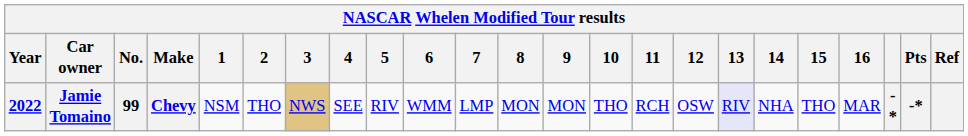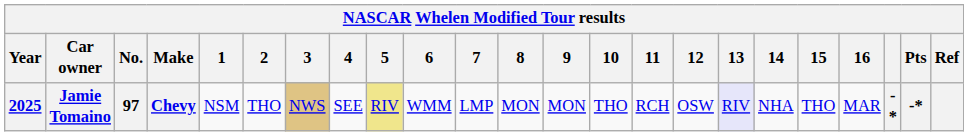 <table class="wikitable" style="text-align:center; font-size:75%">
 <tr>
 <th colspan=38><a href='#'>NASCAR</a> <a href='#'>Whelen Modified Tour</a> results</th>
 </tr>
 <tr>
 <th>Year</th>
 <th>Car owner</th>
 <th>No.</th>
 <th>Make</th>
 <th>1</th>
 <th>2</th>
 <th>3</th>
 <th>4</th>
 <th>5</th>
 <th>6</th>
 <th>7</th>
 <th>8</th>
 <th>9</th>
 <th>10</th>
 <th>11</th>
 <th>12</th>
 <th>13</th>
 <th>14</th>
 <th>15</th>
 <th>16</th>
 <th></th>
 <th>Pts</th>
 <th>Ref</th>
 </tr>
 <tr>
-<th><a href='#'>2022</a></th>
+<th><a href='#'>2025</a></th>
 <th><a href='#'>Jamie Tomaino</a></th>
-<th>99</th>
+<th>97</th>
 <th><a href='#'>Chevy</a></th>
 <td><a href='#'>NSM</a></td>
 <td><a href='#'>THO</a></td>
 <td style="background:#DFC484;"><a href='#'>NWS</a><br></td>
 <td><a href='#'>SEE</a></td>
-<td><a href='#'>RIV</a></td>
+<td style="background: khaki;"><a href='#'>RIV</a></td>
 <td><a href='#'>WMM</a></td>
 <td><a href='#'>LMP</a></td>
 <td><a href='#'>MON</a></td>
 <td><a href='#'>MON</a></td>
 <td><a href='#'>THO</a></td>
 <td><a href='#'>RCH</a></td>
 <td><a href='#'>OSW</a></td>
 <td style="background: lavender;"><a href='#'>RIV</a></td>
 <td><a href='#'>NHA</a></td>
 <td><a href='#'>THO</a></td>
 <td><a href='#'>MAR</a></td>
 <th>-*</th>
 <th>-*</th>
 <th></th>
 </tr>
 </table>
